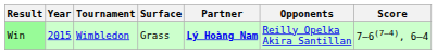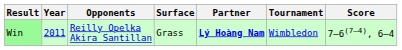 <table class="wikitable" style=font-size:97%>
 <tr>
 <th>Result</th>
 <th>Year</th>
-<th>Tournament</th>
+<th>Opponents</th>
 <th>Surface</th>
 <th>Partner</th>
-<th>Opponents</th>
+<th>Tournament</th>
 <th>Score</th>
 </tr>
 <tr style="background:#cfc;">
 <td style="background:#98fb98;">Win</td>
-<td><a href='#'>2015</a></td>
-<td><a href='#'>Wimbledon</a></td>
+<td><a href='#'>2011</a></td>
+<td> <a href='#'>Reilly Opelka</a> <br>  <a href='#'>Akira Santillan</a></td>
 <td>Grass</td>
 <td><strong> <a href='#'>Lý Hoàng Nam</a></strong></td>
-<td> <a href='#'>Reilly Opelka</a> <br>  <a href='#'>Akira Santillan</a></td>
+<td><a href='#'>Wimbledon</a></td>
 <td>7–6<sup>(7–4)</sup>, 6–4</td>
 </tr>
 </table>
